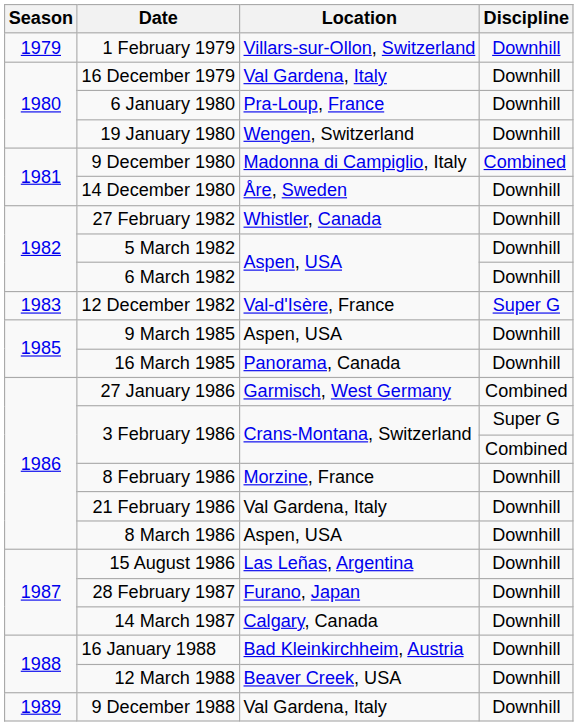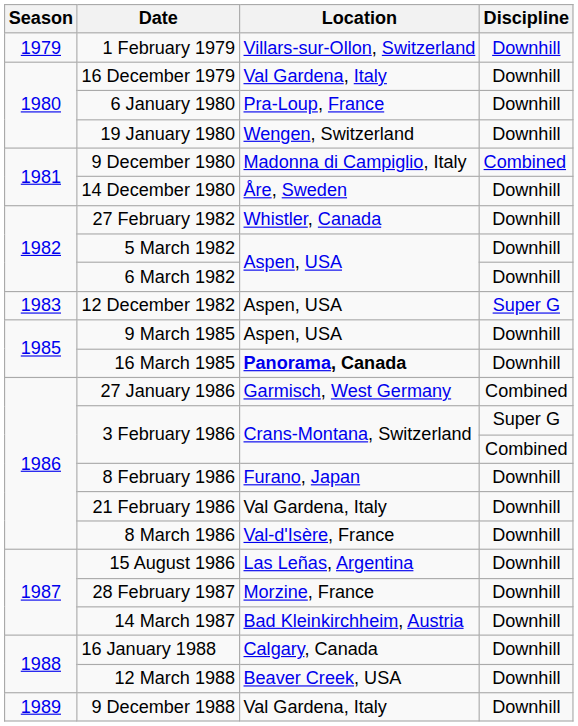 <table class="wikitable">
 <tr>
 <th>Season</th>
 <th>Date</th>
 <th>Location</th>
 <th>Discipline</th>
 </tr>
 <tr>
 <td align=center><a href='#'>1979</a></td>
 <td align=right>1 February 1979</td>
 <td> <a href='#'>Villars-sur-Ollon</a>, <a href='#'>Switzerland</a></td>
 <td align=center><a href='#'>Downhill</a></td>
 </tr>
 <tr>
 <td rowspan="3" style="text-align:center;"><a href='#'>1980</a></td>
 <td align=right>16 December 1979</td>
 <td> <a href='#'>Val Gardena</a>, <a href='#'>Italy</a></td>
 <td align=center>Downhill</td>
 </tr>
 <tr>
 <td align=right>6 January 1980</td>
 <td> <a href='#'>Pra-Loup</a>, <a href='#'>France</a></td>
 <td align=center>Downhill</td>
 </tr>
 <tr>
 <td align=right>19 January 1980</td>
 <td> <a href='#'>Wengen</a>, Switzerland</td>
 <td align=center>Downhill</td>
 </tr>
 <tr>
 <td rowspan="2" style="text-align:center;"><a href='#'>1981</a></td>
 <td align=right>9 December 1980</td>
 <td> <a href='#'>Madonna di Campiglio</a>, Italy</td>
 <td><a href='#'>Combined</a></td>
 </tr>
 <tr>
 <td align=right>14 December 1980</td>
 <td> <a href='#'>Åre</a>, <a href='#'>Sweden</a></td>
 <td align=center>Downhill</td>
 </tr>
 <tr>
 <td rowspan="3" style="text-align:center;"><a href='#'>1982</a></td>
 <td align=right>27 February 1982</td>
 <td> <a href='#'>Whistler</a>, <a href='#'>Canada</a></td>
 <td style="text-align:center;">Downhill</td>
 </tr>
 <tr>
 <td align=right>5 March 1982</td>
 <td rowspan=2> <a href='#'>Aspen</a>, <a href='#'>USA</a></td>
 <td align=center>Downhill</td>
 </tr>
 <tr>
 <td align=right>6 March 1982</td>
 <td align=center>Downhill</td>
 </tr>
 <tr>
 <td style="text-align:center;"><a href='#'>1983</a></td>
 <td align=right>12 December 1982</td>
-<td> <a href='#'>Val-d'Isère</a>, France</td>
+<td> Aspen, USA</td>
 <td style="text-align:center;"><a href='#'>Super G</a></td>
 </tr>
 <tr>
 <td rowspan="2" style="text-align:center;"><a href='#'>1985</a></td>
 <td align=right>9 March 1985</td>
 <td> Aspen, USA</td>
 <td style="text-align:center;">Downhill</td>
 </tr>
 <tr>
 <td align=right>16 March 1985</td>
-<td> <a href='#'>Panorama</a>, Canada</td>
+<td><strong> <a href='#'>Panorama</a>, Canada</strong></td>
 <td style="text-align:center;">Downhill</td>
 </tr>
 <tr>
 <td rowspan="6" style="text-align:center;"><a href='#'>1986</a></td>
 <td align=right>27 January 1986</td>
 <td> <a href='#'>Garmisch</a>, <a href='#'>West Germany</a></td>
 <td style="text-align:center;">Combined</td>
 </tr>
 <tr>
 <td rowspan="2" style="text-align:right;">3 February 1986</td>
 <td rowspan=2> <a href='#'>Crans-Montana</a>, Switzerland</td>
 <td style="text-align:center;">Super G</td>
 </tr>
 <tr>
 <td align=center>Combined</td>
 </tr>
 <tr>
 <td align=right>8 February 1986</td>
-<td> <a href='#'>Morzine</a>, France</td>
+<td> <a href='#'>Furano</a>, <a href='#'>Japan</a></td>
 <td align=center>Downhill</td>
 </tr>
 <tr>
 <td align=right>21 February 1986</td>
 <td> Val Gardena, Italy</td>
 <td style="text-align:center;">Downhill</td>
 </tr>
 <tr>
 <td align=right>8 March 1986</td>
-<td> Aspen, USA</td>
+<td> <a href='#'>Val-d'Isère</a>, France</td>
 <td align=center>Downhill</td>
 </tr>
 <tr>
 <td rowspan="3" style="text-align:center;"><a href='#'>1987</a></td>
 <td align=right>15 August 1986</td>
 <td> <a href='#'>Las Leñas</a>, <a href='#'>Argentina</a></td>
 <td style="text-align:center;">Downhill</td>
 </tr>
 <tr>
 <td align=right>28 February 1987</td>
-<td> <a href='#'>Furano</a>, <a href='#'>Japan</a></td>
+<td> <a href='#'>Morzine</a>, France</td>
 <td style="text-align:center;">Downhill</td>
 </tr>
 <tr>
 <td align=right>14 March 1987</td>
-<td> <a href='#'>Calgary</a>, Canada</td>
+<td> <a href='#'>Bad Kleinkirchheim</a>, <a href='#'>Austria</a></td>
 <td align=center>Downhill</td>
 </tr>
 <tr>
 <td rowspan="2" style="text-align:center;"><a href='#'>1988</a></td>
 <td>16 January 1988</td>
-<td> <a href='#'>Bad Kleinkirchheim</a>, <a href='#'>Austria</a></td>
+<td> <a href='#'>Calgary</a>, Canada</td>
 <td style="text-align:center;">Downhill</td>
 </tr>
 <tr>
 <td align=right>12 March 1988</td>
 <td> <a href='#'>Beaver Creek</a>, USA</td>
 <td align=center>Downhill</td>
 </tr>
 <tr>
 <td style="text-align:center;"><a href='#'>1989</a></td>
 <td align=right>9 December 1988</td>
 <td> Val Gardena, Italy</td>
 <td align=center>Downhill</td>
 </tr>
 </table>
